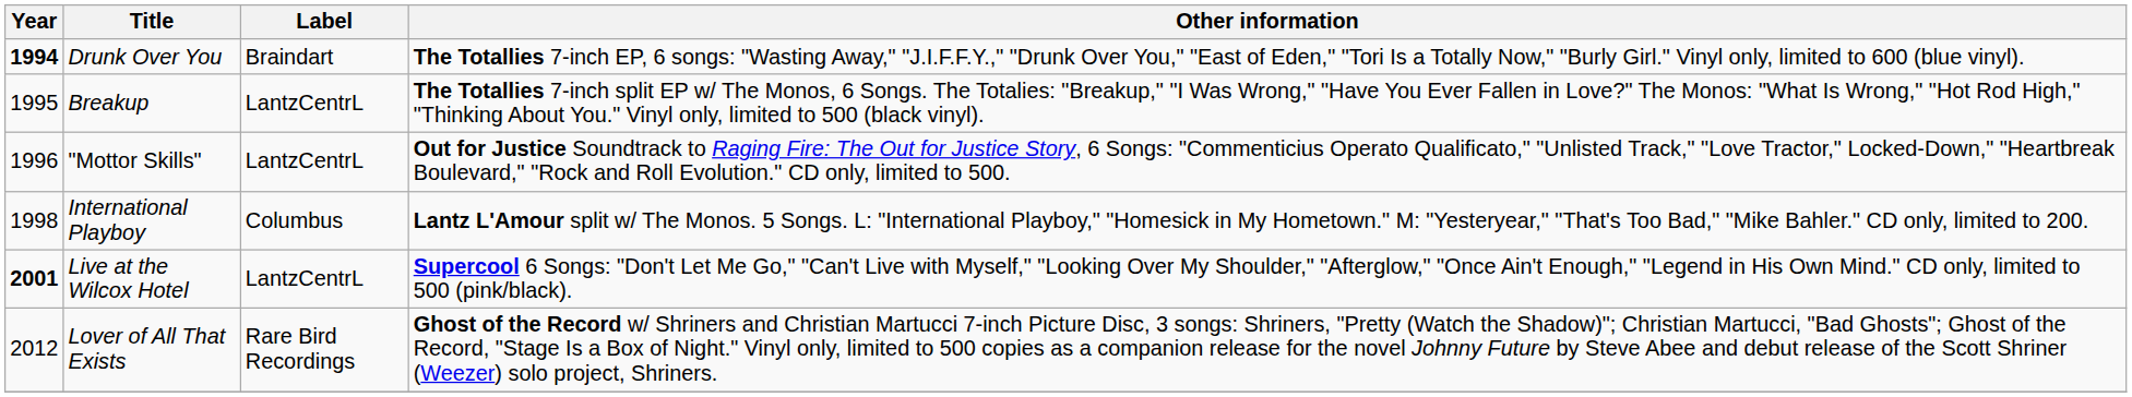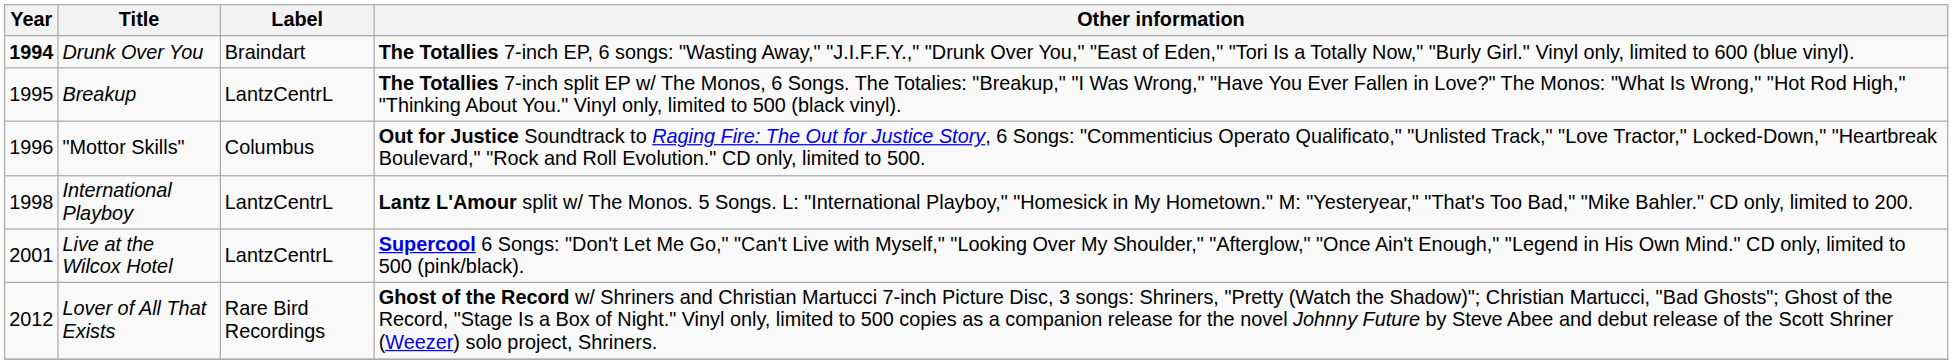 <table class="wikitable">
 <tr>
 <th>Year</th>
 <th>Title</th>
 <th>Label</th>
 <th>Other information</th>
 </tr>
 <tr>
 <td><strong>1994</strong></td>
 <td><em>Drunk Over You</em></td>
 <td>Braindart</td>
 <td><strong>The Totallies</strong> 7-inch EP, 6 songs: "Wasting Away," "J.I.F.F.Y.," "Drunk Over You," "East of Eden," "Tori Is a Totally Now," "Burly Girl." Vinyl only, limited to 600 (blue vinyl).</td>
 </tr>
 <tr>
 <td>1995</td>
 <td><em>Breakup</em></td>
 <td>LantzCentrL</td>
 <td><strong>The Totallies</strong> 7-inch split EP w/ The Monos, 6 Songs. The Totalies: "Breakup," "I Was Wrong," "Have You Ever Fallen in Love?" The Monos: "What Is Wrong," "Hot Rod High," "Thinking About You." Vinyl only, limited to 500 (black vinyl).</td>
 </tr>
 <tr>
 <td>1996</td>
 <td>"Mottor Skills"</td>
-<td>LantzCentrL</td>
+<td>Columbus</td>
 <td><strong>Out for Justice</strong> Soundtrack to <em><a href='#'>Raging Fire: The Out for Justice Story</a></em>, 6 Songs: "Commenticius Operato Qualificato," "Unlisted Track," "Love Tractor," Locked-Down," "Heartbreak Boulevard," "Rock and Roll Evolution." CD only, limited to 500.</td>
 </tr>
 <tr>
 <td>1998</td>
 <td><em>International Playboy</em></td>
-<td>Columbus</td>
+<td>LantzCentrL</td>
 <td><strong>Lantz L'Amour</strong> split w/ The Monos. 5 Songs. L: "International Playboy," "Homesick in My Hometown." M: "Yesteryear," "That's Too Bad," "Mike Bahler." CD only, limited to 200.</td>
 </tr>
 <tr>
-<td><strong>2001</strong></td>
+<td>2001</td>
 <td><em>Live at the Wilcox Hotel</em></td>
 <td>LantzCentrL</td>
 <td><a href='#'><strong>Supercool</strong></a> 6 Songs: "Don't Let Me Go," "Can't Live with Myself," "Looking Over My Shoulder," "Afterglow," "Once Ain't Enough," "Legend in His Own Mind." CD only, limited to 500 (pink/black).</td>
 </tr>
 <tr>
 <td>2012</td>
 <td><em>Lover of All That Exists</em></td>
 <td>Rare Bird Recordings</td>
 <td><strong>Ghost of the Record</strong> w/ Shriners and Christian Martucci 7-inch Picture Disc, 3 songs: Shriners, "Pretty (Watch the Shadow)"; Christian Martucci, "Bad Ghosts"; Ghost of the Record, "Stage Is a Box of Night." Vinyl only, limited to 500 copies as a companion release for the novel <em>Johnny Future</em> by Steve Abee and debut release of the Scott Shriner (<a href='#'>Weezer</a>) solo project, Shriners.</td>
 </tr>
 <tr>
 </tr>
 </table>
